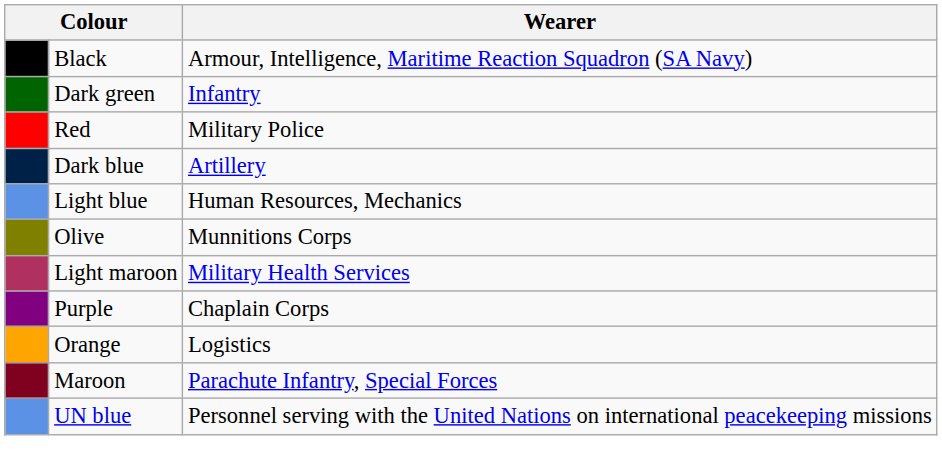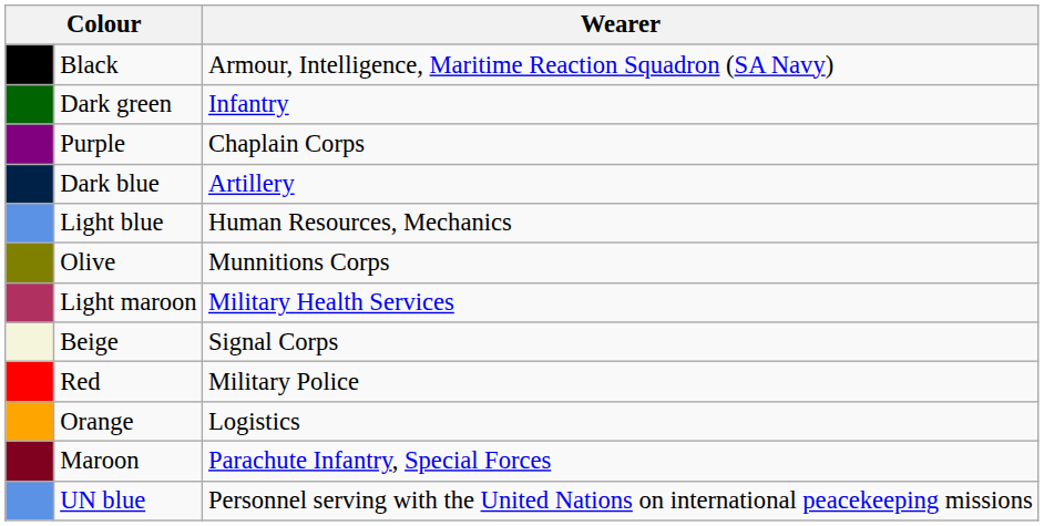 <table class="wikitable">
 <tr>
 <th colspan="2">Colour</th>
 <th>Wearer</th>
 </tr>
 <tr>
 <td style="background:black;">      </td>
 <td>Black</td>
 <td>Armour, Intelligence, <a href='#'>Maritime Reaction Squadron</a> (<a href='#'>SA Navy</a>)</td>
 </tr>
 <tr>
 <td style="background:#006400;"></td>
 <td>Dark green</td>
 <td><a href='#'>Infantry</a></td>
 </tr>
 <tr>
-<td style="background:red;"></td>
-<td>Red</td>
-<td>Military Police</td>
+<td style="background:purple;"></td>
+<td>Purple</td>
+<td>Chaplain Corps</td>
 </tr>
 <tr>
 <td style="background:#002147;"></td>
 <td>Dark blue</td>
 <td><a href='#'>Artillery</a></td>
 </tr>
 <tr>
 <td style="background:#5B92E5;"></td>
 <td>Light blue</td>
 <td>Human Resources, Mechanics</td>
 </tr>
 <tr>
 <td style="background:olive;"></td>
 <td>Olive</td>
 <td>Munnitions Corps</td>
 </tr>
 <tr>
 <td style="background:#B03060;"></td>
 <td>Light maroon</td>
 <td><a href='#'>Military Health Services</a></td>
 </tr>
 <tr>
-<td style="background:purple;"></td>
-<td>Purple</td>
-<td>Chaplain Corps</td>
+<td style="background:beige;"></td>
+<td>Beige</td>
+<td>Signal Corps</td>
+</tr>
+<tr>
+<td style="background:red;"></td>
+<td>Red</td>
+<td>Military Police</td>
 </tr>
 <tr>
 <td style="background:orange;"></td>
 <td>Orange</td>
 <td>Logistics</td>
 </tr>
 <tr>
 <td style="background:#800020;"></td>
 <td>Maroon</td>
 <td><a href='#'>Parachute Infantry</a>, <a href='#'>Special Forces</a></td>
 </tr>
 <tr>
 <td style="background:#5B92E5;"></td>
 <td><a href='#'>UN blue</a></td>
 <td>Personnel serving with the <a href='#'>United Nations</a> on international <a href='#'>peacekeeping</a> missions</td>
 </tr>
 </table>
